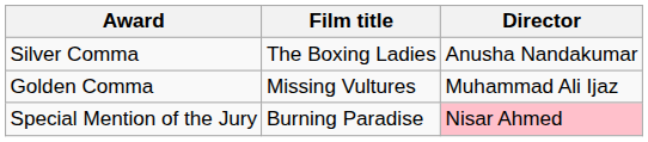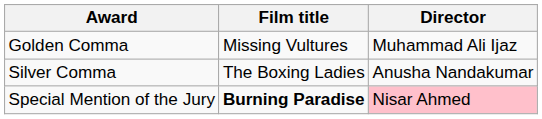 <table class="wikitable">
 <tr>
 <th>Award</th>
 <th>Film title</th>
 <th>Director</th>
 </tr>
 <tr>
+<td>Golden Comma</td>
+<td>Missing Vultures</td>
+<td>Muhammad Ali Ijaz</td>
+</tr>
+<tr>
 <td>Silver Comma</td>
 <td>The Boxing Ladies</td>
 <td>Anusha Nandakumar</td>
 </tr>
 <tr>
-<td>Golden Comma</td>
-<td>Missing Vultures</td>
-<td>Muhammad Ali Ijaz</td>
-</tr>
-<tr>
 <td>Special Mention of the Jury</td>
-<td>Burning Paradise</td>
+<td><strong>Burning Paradise</strong></td>
 <td style="background: pink;">Nisar Ahmed</td>
 </tr>
 </table>
